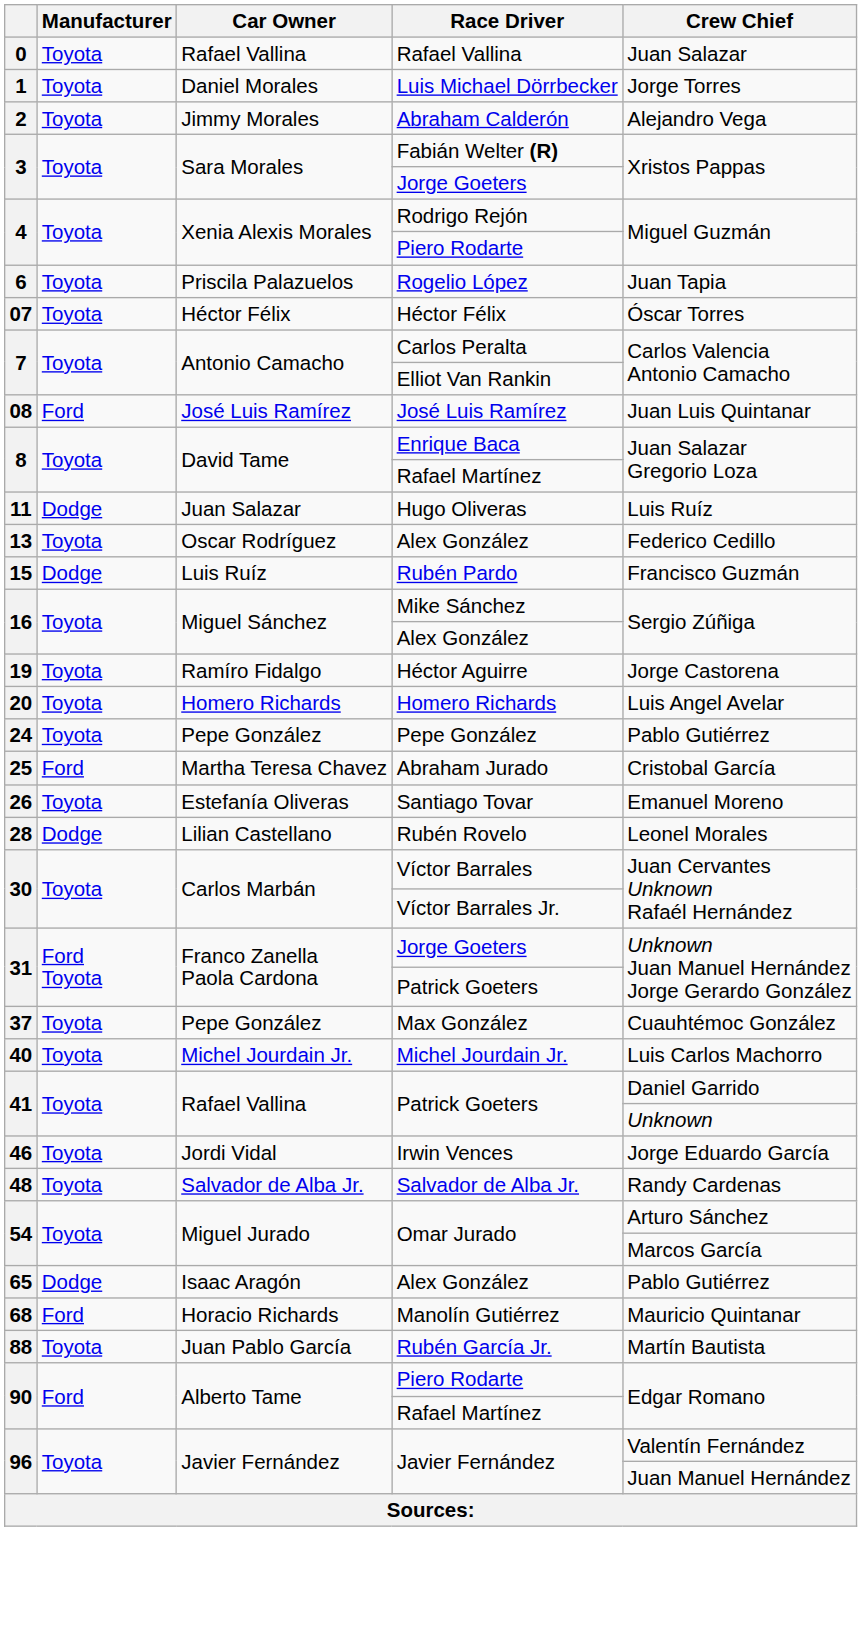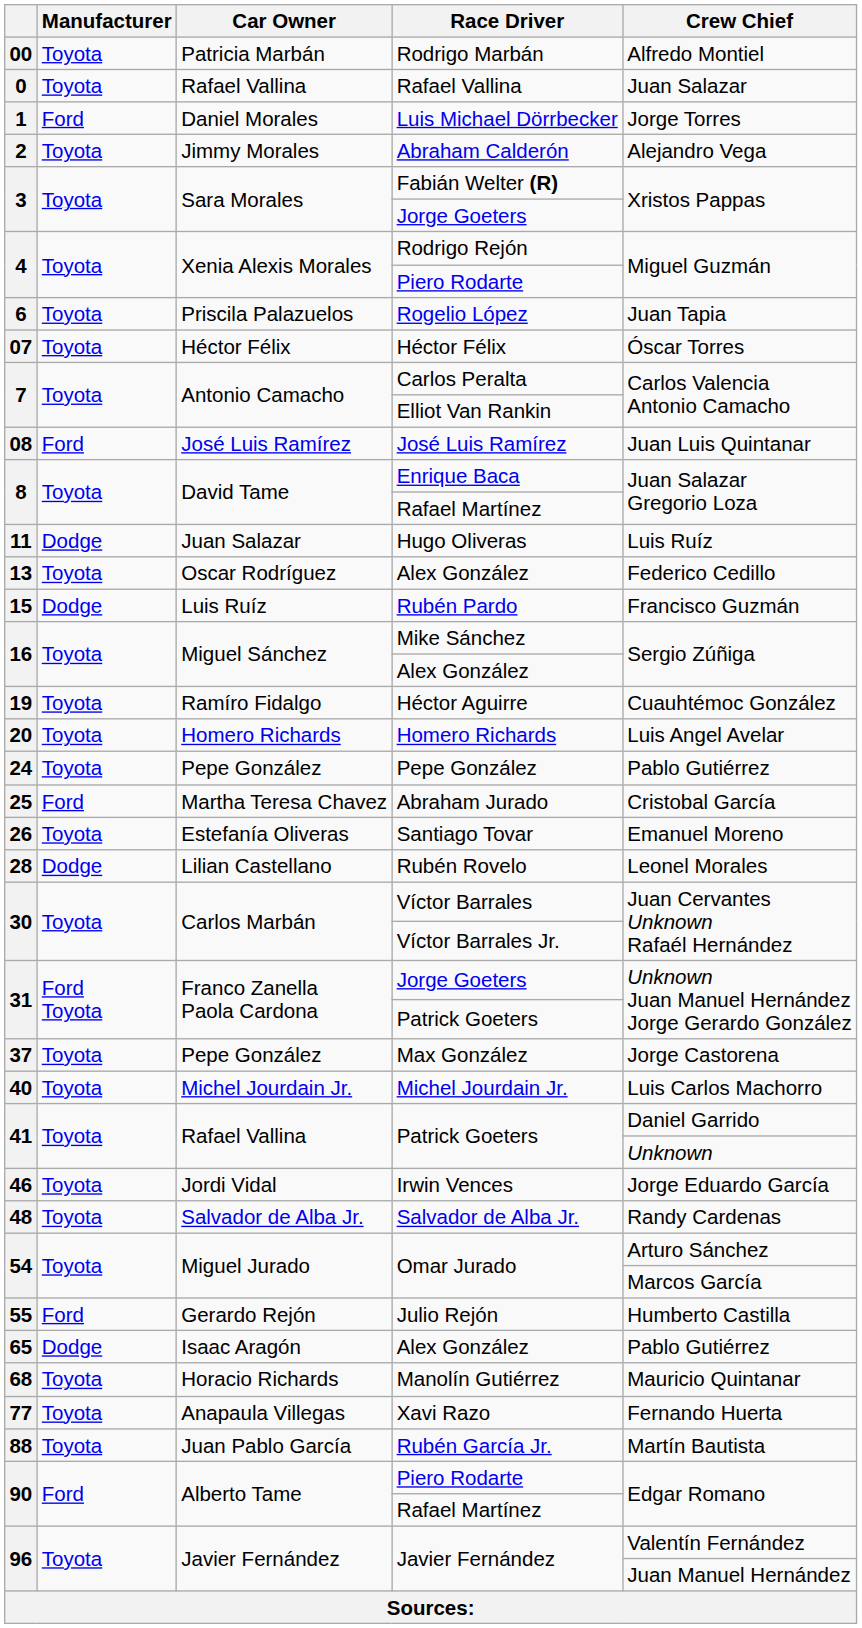 <table class="wikitable" style="font-size: 95%;">
 <tr>
 <th></th>
 <th>Manufacturer</th>
 <th>Car Owner</th>
 <th>Race Driver</th>
 <th>Crew Chief</th>
+</tr>
+<tr>
+<th>00</th>
+<td><a href='#'>Toyota</a></td>
+<td>Patricia Marbán</td>
+<td>Rodrigo Marbán <small></small></td>
+<td>Alfredo Montiel</td>
 </tr>
 <tr>
 <th>0</th>
 <td><a href='#'>Toyota</a></td>
 <td>Rafael Vallina</td>
 <td>Rafael Vallina <small></small></td>
 <td>Juan Salazar</td>
 </tr>
 <tr>
 <th>1</th>
-<td><a href='#'>Toyota</a></td>
+<td><a href='#'>Ford</a></td>
 <td>Daniel Morales</td>
 <td><a href='#'>Luis Michael Dörrbecker</a> <small></small></td>
 <td>Jorge Torres</td>
 </tr>
 <tr>
 <th>2</th>
 <td><a href='#'>Toyota</a></td>
 <td>Jimmy Morales</td>
 <td><a href='#'>Abraham Calderón</a></td>
 <td>Alejandro Vega</td>
 </tr>
 <tr>
 <th rowspan=2>3</th>
 <td rowspan=2><a href='#'>Toyota</a></td>
 <td rowspan=2>Sara Morales</td>
 <td>Fabián Welter <strong>(R)</strong> <small></small></td>
 <td rowspan=2>Xristos Pappas</td>
 </tr>
 <tr>
 <td><a href='#'>Jorge Goeters</a> <small></small></td>
 </tr>
 <tr>
 <th rowspan=2>4</th>
 <td rowspan=2><a href='#'>Toyota</a></td>
 <td rowspan=2>Xenia Alexis Morales</td>
 <td>Rodrigo Rejón <small></small></td>
 <td rowspan=2>Miguel Guzmán</td>
 </tr>
 <tr>
 <td><a href='#'>Piero Rodarte</a> <small></small></td>
 </tr>
 <tr>
 <th>6</th>
 <td><a href='#'>Toyota</a></td>
 <td>Priscila Palazuelos</td>
 <td><a href='#'>Rogelio López</a></td>
 <td>Juan Tapia</td>
 </tr>
 <tr>
 <th>07</th>
 <td><a href='#'>Toyota</a></td>
 <td>Héctor Félix</td>
 <td>Héctor Félix <small></small></td>
 <td>Óscar Torres</td>
 </tr>
 <tr>
 <th rowspan=2>7</th>
 <td rowspan=2><a href='#'>Toyota</a></td>
 <td rowspan=2>Antonio Camacho</td>
 <td>Carlos Peralta <small></small></td>
 <td rowspan=2>Carlos Valencia <small></small><br>Antonio Camacho <small></small></td>
 </tr>
 <tr>
 <td>Elliot Van Rankin <small></small></td>
 </tr>
 <tr>
 <th>08</th>
 <td><a href='#'>Ford</a></td>
 <td><a href='#'>José Luis Ramírez</a></td>
 <td><a href='#'>José Luis Ramírez</a></td>
 <td>Juan Luis Quintanar</td>
 </tr>
 <tr>
 <th rowspan=2>8</th>
 <td rowspan=2><a href='#'>Toyota</a></td>
 <td rowspan=2>David Tame</td>
 <td><a href='#'>Enrique Baca</a> <small></small></td>
 <td rowspan=2>Juan Salazar <small></small><br>Gregorio Loza <small></small></td>
 </tr>
 <tr>
 <td>Rafael Martínez <small></small></td>
 </tr>
 <tr>
 <th>11</th>
 <td><a href='#'>Dodge</a></td>
 <td>Juan Salazar</td>
 <td>Hugo Oliveras</td>
 <td>Luis Ruíz</td>
 </tr>
 <tr>
 <th>13</th>
 <td><a href='#'>Toyota</a></td>
 <td>Oscar Rodríguez</td>
 <td>Alex González <small></small></td>
 <td>Federico Cedillo</td>
 </tr>
 <tr>
 <th>15</th>
 <td><a href='#'>Dodge</a></td>
 <td>Luis Ruíz</td>
 <td><a href='#'>Rubén Pardo</a></td>
 <td>Francisco Guzmán</td>
 </tr>
 <tr>
 <th rowspan=2>16</th>
 <td rowspan=2><a href='#'>Toyota</a></td>
 <td rowspan=2>Miguel Sánchez</td>
 <td>Mike Sánchez <small></small></td>
 <td rowspan=2>Sergio Zúñiga</td>
 </tr>
 <tr>
 <td>Alex González <small></small></td>
 </tr>
 <tr>
 <th>19</th>
 <td><a href='#'>Toyota</a></td>
 <td>Ramíro Fidalgo</td>
 <td>Héctor Aguirre</td>
-<td>Jorge Castorena</td>
+<td>Cuauhtémoc González</td>
 </tr>
 <tr>
 <th>20</th>
 <td><a href='#'>Toyota</a></td>
 <td><a href='#'>Homero Richards</a></td>
 <td><a href='#'>Homero Richards</a></td>
 <td>Luis Angel Avelar</td>
 </tr>
 <tr>
 <th>24</th>
 <td><a href='#'>Toyota</a></td>
 <td>Pepe González</td>
 <td>Pepe González <small></small></td>
 <td>Pablo Gutiérrez</td>
 </tr>
 <tr>
 <th>25</th>
 <td><a href='#'>Ford</a></td>
 <td>Martha Teresa Chavez</td>
 <td>Abraham Jurado <small></small></td>
 <td>Cristobal García</td>
 </tr>
 <tr>
 <th>26</th>
 <td><a href='#'>Toyota</a></td>
 <td>Estefanía Oliveras</td>
 <td>Santiago Tovar</td>
 <td>Emanuel Moreno</td>
 </tr>
 <tr>
 <th>28</th>
 <td><a href='#'>Dodge</a></td>
 <td>Lilian Castellano</td>
 <td>Rubén Rovelo</td>
 <td>Leonel Morales</td>
 </tr>
 <tr>
 <th rowspan=2>30</th>
 <td rowspan=2><a href='#'>Toyota</a></td>
 <td rowspan=2>Carlos Marbán</td>
 <td>Víctor Barrales <small></small></td>
 <td rowspan=2>Juan Cervantes <small></small><br><em>Unknown</em> <small></small><br>Rafaél Hernández <small></small></td>
 </tr>
 <tr>
 <td>Víctor Barrales Jr. <small></small></td>
 </tr>
 <tr>
 <th rowspan=2>31</th>
 <td rowspan=2><a href='#'>Ford</a> <small></small><br><a href='#'>Toyota</a> <small></small></td>
 <td rowspan=2>Franco Zanella <small></small><br>Paola Cardona <small></small></td>
 <td><a href='#'>Jorge Goeters</a> <small></small></td>
 <td rowspan=2><em>Unknown</em> <small></small><br>Juan Manuel Hernández <small></small><br>Jorge Gerardo González <small></small></td>
 </tr>
 <tr>
 <td>Patrick Goeters <small></small></td>
 </tr>
 <tr>
 <th>37</th>
 <td><a href='#'>Toyota</a></td>
 <td>Pepe González</td>
 <td>Max González</td>
-<td>Cuauhtémoc González</td>
+<td>Jorge Castorena</td>
 </tr>
 <tr>
 <th>40</th>
 <td><a href='#'>Toyota</a></td>
 <td><a href='#'>Michel Jourdain Jr.</a></td>
 <td><a href='#'>Michel Jourdain Jr.</a></td>
 <td>Luis Carlos Machorro</td>
 </tr>
 <tr>
 <th rowspan=2>41</th>
 <td rowspan=2><a href='#'>Toyota</a></td>
 <td rowspan=2>Rafael Vallina</td>
 <td rowspan=2>Patrick Goeters <small></small></td>
 <td>Daniel Garrido <small></small></td>
 </tr>
 <tr>
 <td><em>Unknown</em> <small></small></td>
 </tr>
 <tr>
 <th>46</th>
 <td><a href='#'>Toyota</a></td>
 <td>Jordi Vidal</td>
 <td>Irwin Vences</td>
 <td>Jorge Eduardo García</td>
 </tr>
 <tr>
 <th>48</th>
 <td><a href='#'>Toyota</a></td>
 <td><a href='#'>Salvador de Alba Jr.</a></td>
 <td><a href='#'>Salvador de Alba Jr.</a></td>
 <td>Randy Cardenas</td>
 </tr>
 <tr>
 <th rowspan=2>54</th>
 <td rowspan=2><a href='#'>Toyota</a></td>
 <td rowspan=2>Miguel Jurado</td>
 <td rowspan=2>Omar Jurado <small></small></td>
 <td>Arturo Sánchez <small></small></td>
 </tr>
 <tr>
 <td>Marcos García <small></small></td>
 </tr>
 <tr>
+<th>55</th>
+<td><a href='#'>Ford</a></td>
+<td>Gerardo Rejón</td>
+<td>Julio Rejón <small></small></td>
+<td>Humberto Castilla</td>
+</tr>
+<tr>
 <th>65</th>
 <td><a href='#'>Dodge</a></td>
 <td>Isaac Aragón</td>
 <td>Alex González <small></small></td>
 <td>Pablo Gutiérrez</td>
 </tr>
 <tr>
 <th>68</th>
-<td><a href='#'>Ford</a></td>
+<td><a href='#'>Toyota</a></td>
 <td>Horacio Richards</td>
 <td>Manolín Gutiérrez</td>
 <td>Mauricio Quintanar</td>
+</tr>
+<tr>
+<th>77</th>
+<td><a href='#'>Toyota</a></td>
+<td>Anapaula Villegas</td>
+<td>Xavi Razo</td>
+<td>Fernando Huerta</td>
 </tr>
 <tr>
 <th>88</th>
 <td><a href='#'>Toyota</a></td>
 <td>Juan Pablo García</td>
 <td><a href='#'>Rubén García Jr.</a></td>
 <td>Martín Bautista</td>
 </tr>
 <tr>
 <th rowspan=2>90</th>
 <td rowspan=2><a href='#'>Ford</a></td>
 <td rowspan=2>Alberto Tame</td>
 <td><a href='#'>Piero Rodarte</a> <small></small></td>
 <td rowspan=2>Edgar Romano</td>
 </tr>
 <tr>
 <td>Rafael Martínez <small></small></td>
 </tr>
 <tr>
 <th rowspan=2>96</th>
 <td rowspan=2><a href='#'>Toyota</a></td>
 <td rowspan=2>Javier Fernández</td>
 <td rowspan=2>Javier Fernández <small></small></td>
 <td>Valentín Fernández <small></small></td>
 </tr>
 <tr>
 <td>Juan Manuel Hernández <small></small></td>
 </tr>
 <tr>
 <th colspan=5>Sources:</th>
 </tr>
 </table>
